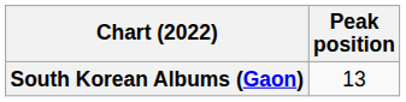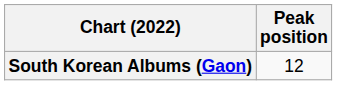 <table class="wikitable plainrowheaders" style="text-align:center">
 <tr>
 <th scope="col">Chart (2022)</th>
 <th scope="col">Peak<br>position</th>
 </tr>
 <tr>
 <th scope="row">South Korean Albums (<a href='#'>Gaon</a>)</th>
-<td>13</td>
+<td>12</td>
 </tr>
 </table>
